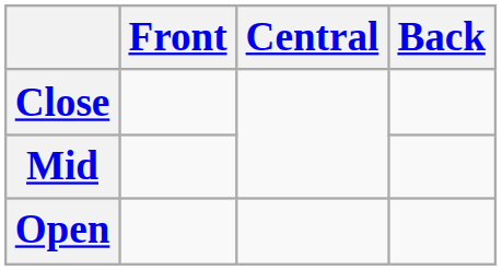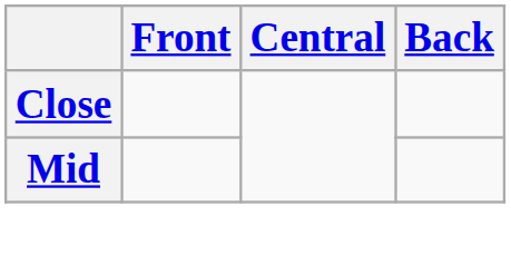 <table class="wikitable" style="text-align:center;">
 <tr>
 <th></th>
 <th><a href='#'>Front</a></th>
 <th><a href='#'>Central</a></th>
 <th><a href='#'>Back</a></th>
 </tr>
 <tr>
 <th><a href='#'>Close</a></th>
 <td></td>
 <td rowspan=2></td>
 <td></td>
 </tr>
 <tr>
 <th><a href='#'>Mid</a></th>
 <td></td>
 <td></td>
 </tr>
-<tr>
-<th><a href='#'>Open</a></th>
-<td></td>
-<td></td>
-<td></td>
-</tr>
 </table>
